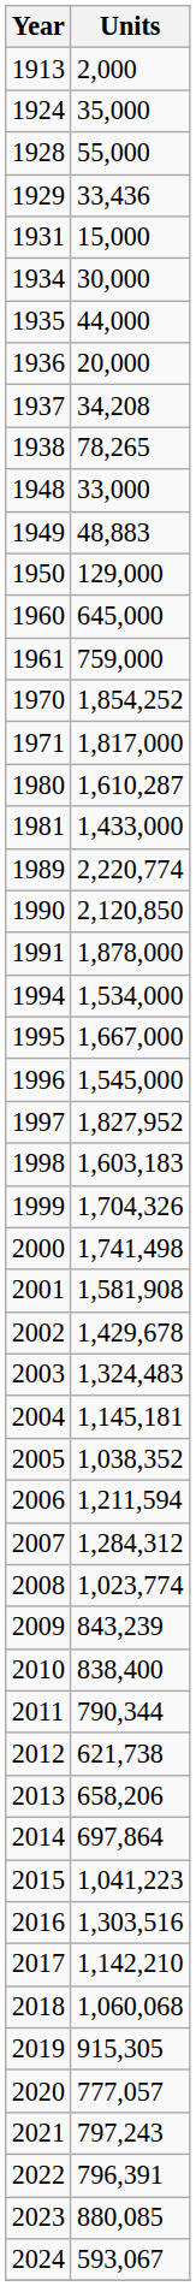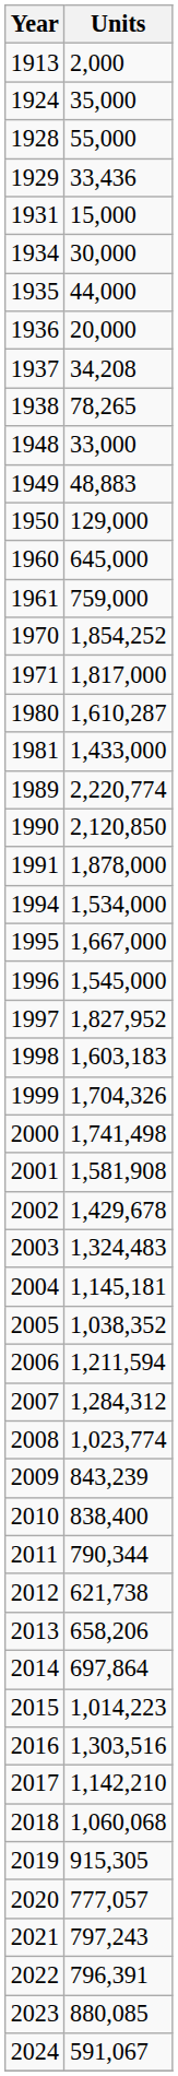 <table class="wikitable sortable">
 <tr>
 <th align=left>Year</th>
 <th align=left>Units</th>
 </tr>
 <tr>
 <td>1913</td>
 <td>2,000</td>
 </tr>
 <tr>
 <td>1924</td>
 <td>35,000</td>
 </tr>
 <tr>
 <td>1928</td>
 <td>55,000</td>
 </tr>
 <tr>
 <td>1929</td>
 <td>33,436</td>
 </tr>
 <tr>
 <td>1931</td>
 <td>15,000</td>
 </tr>
 <tr>
 <td>1934</td>
 <td>30,000</td>
 </tr>
 <tr>
 <td>1935</td>
 <td>44,000</td>
 </tr>
 <tr>
 <td>1936</td>
 <td>20,000</td>
 </tr>
 <tr>
 <td>1937</td>
 <td>34,208</td>
 </tr>
 <tr>
 <td>1938</td>
 <td>78,265</td>
 </tr>
 <tr>
 <td>1948</td>
 <td>33,000</td>
 </tr>
 <tr>
 <td>1949</td>
 <td>48,883</td>
 </tr>
 <tr>
 <td>1950</td>
 <td>129,000</td>
 </tr>
 <tr>
 <td>1960</td>
 <td>645,000</td>
 </tr>
 <tr>
 <td>1961</td>
 <td>759,000</td>
 </tr>
 <tr>
 <td>1970</td>
 <td>1,854,252</td>
 </tr>
 <tr>
 <td>1971</td>
 <td>1,817,000</td>
 </tr>
 <tr>
 <td>1980</td>
 <td>1,610,287</td>
 </tr>
 <tr>
 <td>1981</td>
 <td>1,433,000</td>
 </tr>
 <tr>
 <td>1989</td>
 <td>2,220,774</td>
 </tr>
 <tr>
 <td>1990</td>
 <td>2,120,850</td>
 </tr>
 <tr>
 <td>1991</td>
 <td>1,878,000</td>
 </tr>
 <tr>
 <td>1994</td>
 <td>1,534,000</td>
 </tr>
 <tr>
 <td>1995</td>
 <td>1,667,000</td>
 </tr>
 <tr>
 <td>1996</td>
 <td>1,545,000</td>
 </tr>
 <tr>
 <td>1997</td>
 <td>1,827,952</td>
 </tr>
 <tr>
 <td>1998</td>
 <td>1,603,183</td>
 </tr>
 <tr>
 <td>1999</td>
 <td>1,704,326</td>
 </tr>
 <tr>
 <td>2000</td>
 <td>1,741,498</td>
 </tr>
 <tr>
 <td>2001</td>
 <td>1,581,908</td>
 </tr>
 <tr>
 <td>2002</td>
 <td>1,429,678</td>
 </tr>
 <tr>
 <td>2003</td>
 <td>1,324,483</td>
 </tr>
 <tr>
 <td>2004</td>
 <td>1,145,181</td>
 </tr>
 <tr>
 <td>2005</td>
 <td>1,038,352</td>
 </tr>
 <tr>
 <td>2006</td>
 <td>1,211,594</td>
 </tr>
 <tr>
 <td>2007</td>
 <td>1,284,312</td>
 </tr>
 <tr>
 <td>2008</td>
 <td>1,023,774</td>
 </tr>
 <tr>
 <td>2009</td>
 <td>843,239</td>
 </tr>
 <tr>
 <td>2010</td>
 <td>838,400</td>
 </tr>
 <tr>
 <td>2011</td>
 <td>790,344</td>
 </tr>
 <tr>
 <td>2012</td>
 <td>621,738</td>
 </tr>
 <tr>
 <td>2013</td>
 <td>658,206</td>
 </tr>
 <tr>
 <td>2014</td>
 <td>697,864</td>
 </tr>
 <tr>
 <td>2015</td>
-<td>1,041,223</td>
+<td>1,014,223</td>
 </tr>
 <tr>
 <td>2016</td>
 <td>1,303,516</td>
 </tr>
 <tr>
 <td>2017</td>
 <td>1,142,210</td>
 </tr>
 <tr>
 <td>2018</td>
 <td>1,060,068</td>
 </tr>
 <tr>
 <td>2019</td>
 <td>915,305</td>
 </tr>
 <tr>
 <td>2020</td>
 <td>777,057</td>
 </tr>
 <tr>
 <td>2021</td>
 <td>797,243</td>
 </tr>
 <tr>
 <td>2022</td>
 <td>796,391</td>
 </tr>
 <tr>
 <td>2023</td>
 <td>880,085</td>
 </tr>
 <tr>
 <td>2024</td>
-<td>593,067</td>
+<td>591,067</td>
 </tr>
 <tr>
 </tr>
 </table>
